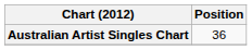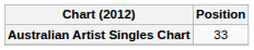 <table class="wikitable plainrowheaders">
 <tr>
 <th scope="col">Chart (2012)</th>
 <th scope="col">Position</th>
 </tr>
 <tr>
 <th scope="row">Australian Artist Singles Chart</th>
-<td style="text-align:center;">36</td>
+<td style="text-align:center;">33</td>
 </tr>
 <tr>
 </tr>
 </table>
